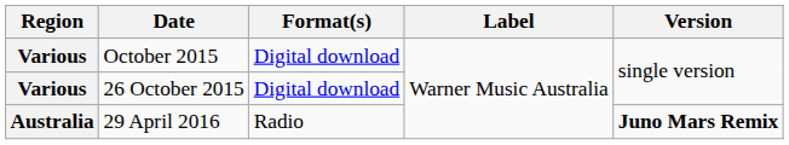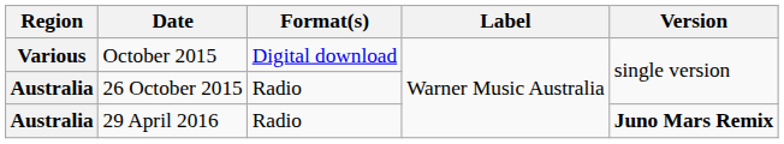 <table class="wikitable plainrowheaders">
 <tr>
 <th scope="col">Region</th>
 <th scope="col">Date</th>
 <th scope="col">Format(s)</th>
 <th scope="col">Label</th>
 <th scope="col">Version</th>
 </tr>
 <tr>
 <th scope="row">Various</th>
 <td>October 2015</td>
 <td><a href='#'>Digital download</a></td>
 <td rowspan="3">Warner Music Australia</td>
 <td rowspan="2">single version</td>
 </tr>
 <tr>
-<th scope="row">Various</th>
+<th scope="row">Australia</th>
 <td>26 October 2015</td>
-<td><a href='#'>Digital download</a></td>
+<td>Radio</td>
 </tr>
 <tr>
 <th scope="row">Australia</th>
 <td>29 April 2016</td>
 <td>Radio</td>
 <td><strong>Juno Mars Remix</strong></td>
 </tr>
 </table>
